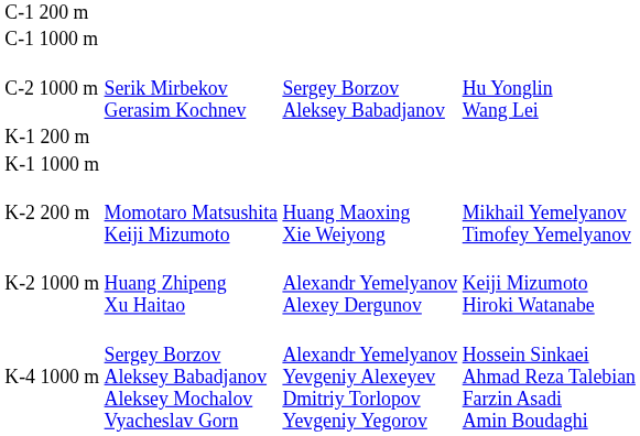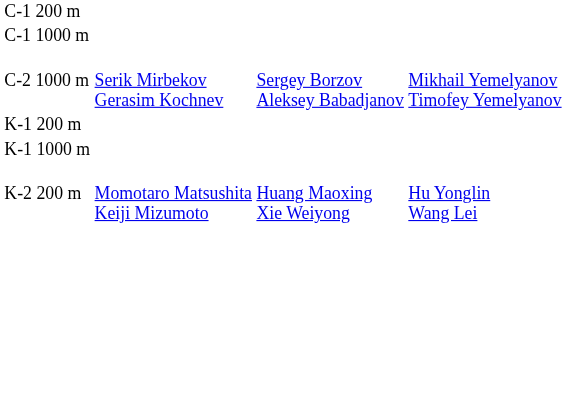 <table>
 <tr>
 <td>C-1 200 m<br></td>
 <td></td>
 <td></td>
 <td></td>
 </tr>
 <tr>
 <td>C-1 1000 m<br></td>
 <td></td>
 <td></td>
 <td></td>
 </tr>
 <tr>
 <td>C-2 1000 m<br></td>
 <td><br><a href='#'>Serik Mirbekov</a><br><a href='#'>Gerasim Kochnev</a></td>
 <td><br><a href='#'>Sergey Borzov</a><br><a href='#'>Aleksey Babadjanov</a></td>
-<td><br><a href='#'>Hu Yonglin</a><br><a href='#'>Wang Lei</a></td>
+<td><br><a href='#'>Mikhail Yemelyanov</a><br><a href='#'>Timofey Yemelyanov</a></td>
 </tr>
 <tr>
 <td>K-1 200 m<br></td>
 <td></td>
 <td></td>
 <td></td>
 </tr>
 <tr>
 <td rowspan=2>K-1 1000 m<br></td>
 <td rowspan=2></td>
 <td rowspan=2></td>
 <td></td>
 </tr>
 <tr>
 <td></td>
 </tr>
 <tr>
 <td>K-2 200 m<br></td>
 <td><br><a href='#'>Momotaro Matsushita</a><br><a href='#'>Keiji Mizumoto</a></td>
 <td><br><a href='#'>Huang Maoxing</a><br><a href='#'>Xie Weiyong</a></td>
-<td><br><a href='#'>Mikhail Yemelyanov</a><br><a href='#'>Timofey Yemelyanov</a></td>
-</tr>
-<tr>
-<td>K-2 1000 m<br></td>
-<td><br><a href='#'>Huang Zhipeng</a><br><a href='#'>Xu Haitao</a></td>
-<td><br><a href='#'>Alexandr Yemelyanov</a><br><a href='#'>Alexey Dergunov</a></td>
-<td><br><a href='#'>Keiji Mizumoto</a><br><a href='#'>Hiroki Watanabe</a></td>
-</tr>
-<tr>
-<td>K-4 1000 m<br></td>
-<td><br><a href='#'>Sergey Borzov</a><br><a href='#'>Aleksey Babadjanov</a><br><a href='#'>Aleksey Mochalov</a><br><a href='#'>Vyacheslav Gorn</a></td>
-<td><br><a href='#'>Alexandr Yemelyanov</a><br><a href='#'>Yevgeniy Alexeyev</a><br><a href='#'>Dmitriy Torlopov</a><br><a href='#'>Yevgeniy Yegorov</a></td>
-<td><br><a href='#'>Hossein Sinkaei</a><br><a href='#'>Ahmad Reza Talebian</a><br><a href='#'>Farzin Asadi</a><br><a href='#'>Amin Boudaghi</a></td>
+<td><br><a href='#'>Hu Yonglin</a><br><a href='#'>Wang Lei</a></td>
 </tr>
 </table>
